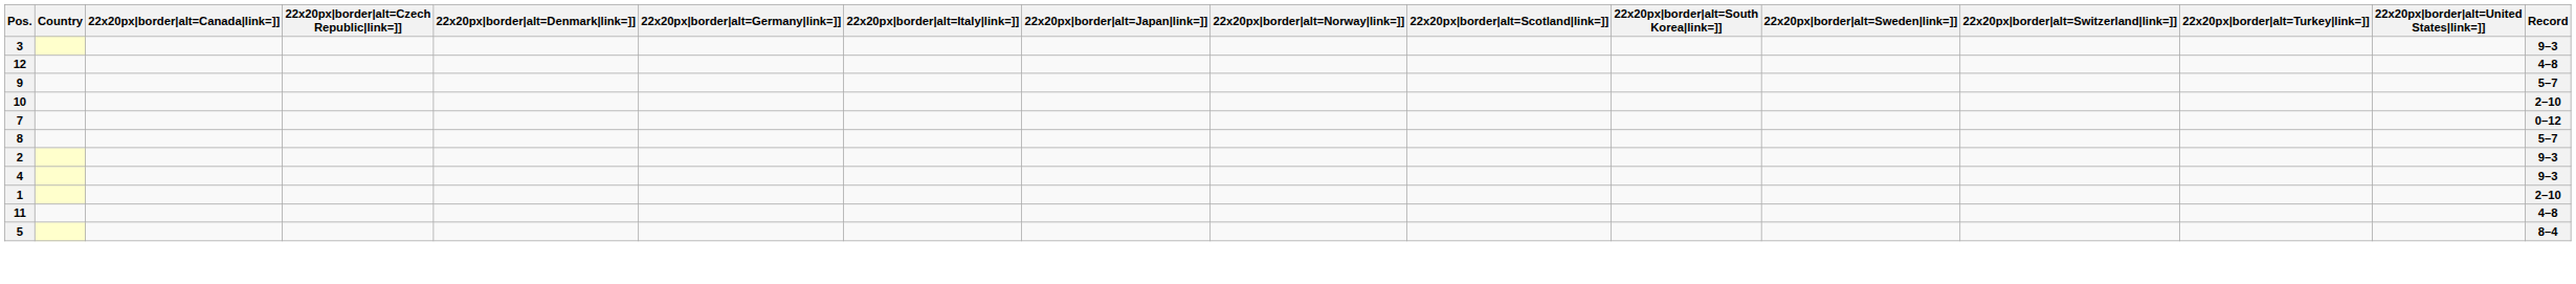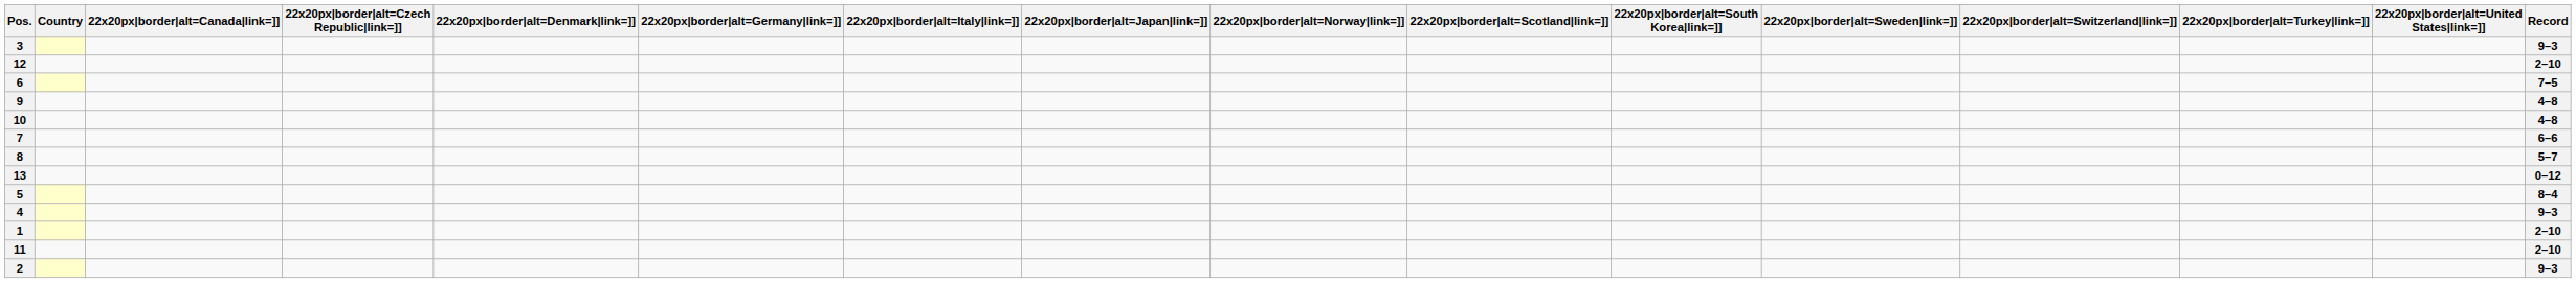 <table class="wikitable sortable nowrap" style="text-align:center; font-size:0.9em;">
 <tr>
 <th>Pos.</th>
 <th>Country</th>
 <th [[Image:>22x20px|border|alt=Canada|link=]]</th>
 <th [[Image:>22x20px|border|alt=Czech Republic|link=]]</th>
 <th [[Image:>22x20px|border|alt=Denmark|link=]]</th>
 <th [[Image:>22x20px|border|alt=Germany|link=]]</th>
 <th [[Image:>22x20px|border|alt=Italy|link=]]</th>
 <th [[Image:>22x20px|border|alt=Japan|link=]]</th>
 <th [[Image:>22x20px|border|alt=Norway|link=]]</th>
 <th [[Image:>22x20px|border|alt=Scotland|link=]]</th>
 <th [[Image:>22x20px|border|alt=South Korea|link=]]</th>
 <th [[Image:>22x20px|border|alt=Sweden|link=]]</th>
 <th [[Image:>22x20px|border|alt=Switzerland|link=]]</th>
 <th [[Image:>22x20px|border|alt=Turkey|link=]]</th>
 <th [[Image:>22x20px|border|alt=United States|link=]]</th>
 <th>Record</th>
 </tr>
 <tr>
 <th>3</th>
 <td style="text-align:left; background:#ffffcc;"></td>
 <td> </td>
 <td></td>
 <td></td>
 <td></td>
 <td></td>
 <td></td>
 <td></td>
 <td></td>
 <td></td>
 <td></td>
 <td></td>
 <td></td>
 <td></td>
 <th>9–3</th>
 </tr>
 <tr>
 <th>12</th>
 <td style="text-align:left;"></td>
 <td></td>
 <td> </td>
 <td></td>
 <td></td>
 <td></td>
 <td></td>
 <td></td>
 <td></td>
 <td></td>
 <td></td>
 <td></td>
 <td></td>
 <td></td>
-<th>4–8</th>
+<th>2–10</th>
+</tr>
+<tr>
+<th>6</th>
+<td style="text-align:left; background:#ffffcc;"></td>
+<td></td>
+<td></td>
+<td> </td>
+<td></td>
+<td></td>
+<td></td>
+<td></td>
+<td></td>
+<td></td>
+<td></td>
+<td></td>
+<td></td>
+<td></td>
+<th>7–5</th>
 </tr>
 <tr>
 <th>9</th>
 <td style="text-align:left;"></td>
 <td></td>
 <td></td>
 <td></td>
 <td> </td>
 <td></td>
 <td></td>
 <td></td>
 <td></td>
 <td></td>
 <td></td>
 <td></td>
 <td></td>
 <td></td>
-<th>5–7</th>
+<th>4–8</th>
 </tr>
 <tr>
 <th>10</th>
 <td style="text-align:left;"></td>
 <td></td>
 <td></td>
 <td></td>
 <td></td>
 <td> </td>
 <td></td>
 <td></td>
 <td></td>
 <td></td>
 <td></td>
 <td></td>
 <td></td>
 <td></td>
-<th>2–10</th>
+<th>4–8</th>
 </tr>
 <tr>
 <th>7</th>
 <td style="text-align:left;"></td>
 <td></td>
 <td></td>
 <td></td>
 <td></td>
 <td></td>
 <td> </td>
 <td></td>
 <td></td>
 <td></td>
 <td></td>
 <td></td>
 <td></td>
 <td></td>
-<th>0–12</th>
+<th>6–6</th>
 </tr>
 <tr>
 <th>8</th>
 <td style="text-align:left;"></td>
 <td></td>
 <td></td>
 <td></td>
 <td></td>
 <td></td>
 <td></td>
 <td> </td>
 <td></td>
 <td></td>
 <td></td>
 <td></td>
 <td></td>
 <td></td>
 <th>5–7</th>
 </tr>
 <tr>
-<th>2</th>
-<td style="text-align:left; background:#ffffcc;"></td>
-<td></td>
+<th>13</th>
+<td style="text-align:left;"></td>
 <td></td>
 <td></td>
 <td></td>
 <td></td>
 <td></td>
 <td></td>
 <td></td>
 <td> </td>
 <td></td>
 <td></td>
 <td></td>
 <td></td>
-<th>9–3</th>
+<td></td>
+<th>0–12</th>
+</tr>
+<tr>
+<th>5</th>
+<td style="text-align:left; background:#ffffcc;"></td>
+<td></td>
+<td></td>
+<td></td>
+<td></td>
+<td></td>
+<td></td>
+<td></td>
+<td></td>
+<td></td>
+<td></td>
+<td></td>
+<td></td>
+<td> </td>
+<th>8–4</th>
 </tr>
 <tr>
 <th>4</th>
 <td style="text-align:left; background:#ffffcc;"></td>
 <td></td>
 <td></td>
 <td></td>
 <td></td>
 <td></td>
 <td></td>
 <td></td>
 <td></td>
 <td></td>
 <td> </td>
 <td></td>
 <td></td>
 <td></td>
 <th>9–3</th>
 </tr>
 <tr>
 <th>1</th>
 <td style="text-align:left; background:#ffffcc;"></td>
 <td></td>
 <td></td>
 <td></td>
 <td></td>
 <td></td>
 <td></td>
 <td></td>
 <td></td>
 <td></td>
 <td></td>
 <td> </td>
 <td></td>
 <td></td>
 <th>2–10</th>
 </tr>
 <tr>
 <th>11</th>
 <td style="text-align:left;"></td>
 <td></td>
 <td></td>
 <td></td>
 <td></td>
 <td></td>
 <td></td>
 <td></td>
 <td></td>
 <td></td>
 <td></td>
 <td></td>
 <td> </td>
 <td></td>
-<th>4–8</th>
+<th>2–10</th>
 </tr>
 <tr>
-<th>5</th>
+<th>2</th>
 <td style="text-align:left; background:#ffffcc;"></td>
 <td></td>
 <td></td>
 <td></td>
 <td></td>
 <td></td>
 <td></td>
 <td></td>
 <td></td>
+<td> </td>
 <td></td>
 <td></td>
 <td></td>
 <td></td>
-<td> </td>
-<th>8–4</th>
+<th>9–3</th>
 </tr>
 </table>
